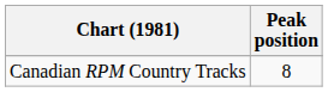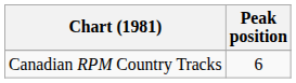 <table class="wikitable">
 <tr>
 <th align="left">Chart (1981)</th>
 <th align="center">Peak<br>position</th>
 </tr>
 <tr>
 </tr>
 <tr>
 <td align="left">Canadian <em>RPM</em> Country Tracks</td>
-<td align="center">8</td>
+<td align="center">6</td>
 </tr>
 </table>
